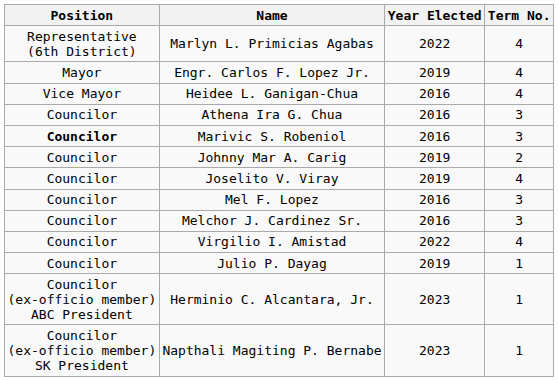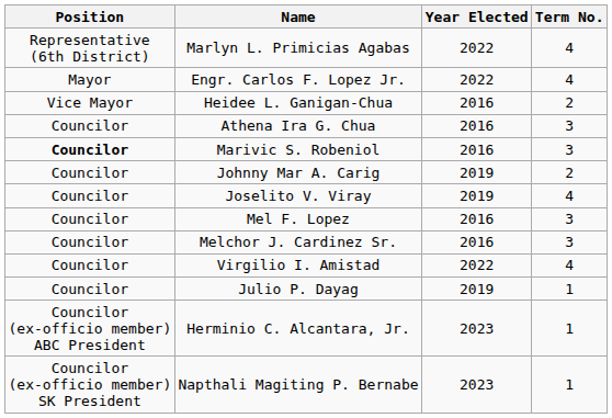 <table class="wikitable" style="margin-left: auto; margin-right: auto; border: none;">
 <tr>
 <th>Position</th>
 <th>Name</th>
 <th>Year Elected</th>
 <th>Term No.</th>
 </tr>
 <tr>
 <td align="center">Representative<br>(6th District)</td>
 <td align="center">Marlyn L. Primicias Agabas</td>
 <td align="center">2022</td>
 <td align="center">4</td>
 </tr>
 <tr>
 <td align="center">Mayor</td>
 <td align="center">Engr. Carlos F. Lopez Jr.</td>
-<td align="center">2019</td>
+<td align="center">2022</td>
 <td align="center">4</td>
 </tr>
 <tr>
 <td align="center">Vice Mayor</td>
 <td align="center">Heidee L. Ganigan-Chua</td>
 <td align="center">2016</td>
-<td align="center">4</td>
+<td align="center">2</td>
 </tr>
 <tr>
 <td align="center">Councilor</td>
 <td align="center">Athena Ira G. Chua</td>
 <td align="center">2016</td>
 <td align="center">3</td>
 </tr>
 <tr>
 <td align="center"><strong>Councilor</strong></td>
 <td align="center">Marivic S. Robeniol</td>
 <td align="center">2016</td>
 <td align="center">3</td>
 </tr>
 <tr>
 <td align="center">Councilor</td>
 <td align="center">Johnny Mar A. Carig</td>
 <td align="center">2019</td>
 <td align="center">2</td>
 </tr>
 <tr>
 <td align="center">Councilor</td>
 <td align="center">Joselito V. Viray</td>
 <td align="center">2019</td>
 <td align="center">4</td>
 </tr>
 <tr>
 <td align="center">Councilor</td>
 <td align="center">Mel F. Lopez</td>
 <td align="center">2016</td>
 <td align="center">3</td>
 </tr>
 <tr>
 <td align="center">Councilor</td>
 <td align="center">Melchor J. Cardinez Sr.</td>
 <td align="center">2016</td>
 <td align="center">3</td>
 </tr>
 <tr>
 <td align="center">Councilor</td>
 <td align="center">Virgilio I. Amistad</td>
 <td align="center">2022</td>
 <td align="center">4</td>
 </tr>
 <tr>
 <td align="center">Councilor</td>
 <td align="center">Julio P. Dayag</td>
 <td align="center">2019</td>
 <td align="center">1</td>
 </tr>
 <tr>
 <td align="center">Councilor<br>(ex-officio member)<br>ABC President</td>
 <td align="center">Herminio C. Alcantara, Jr.</td>
 <td align="center">2023</td>
 <td align="center">1</td>
 </tr>
 <tr>
 <td align="center">Councilor<br>(ex-officio member)<br>SK President</td>
 <td align="center">Napthali Magiting P. Bernabe</td>
 <td align="center">2023</td>
 <td align="center">1</td>
 </tr>
 </table>
